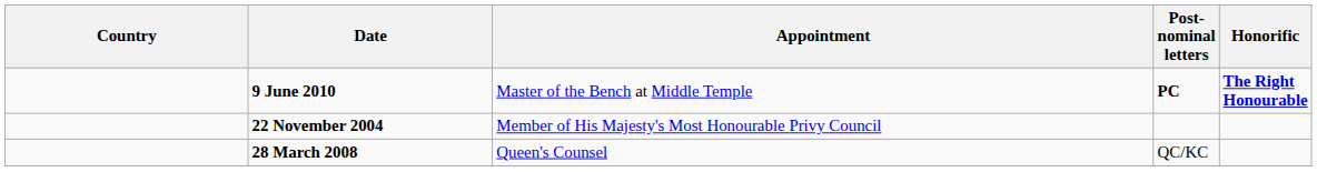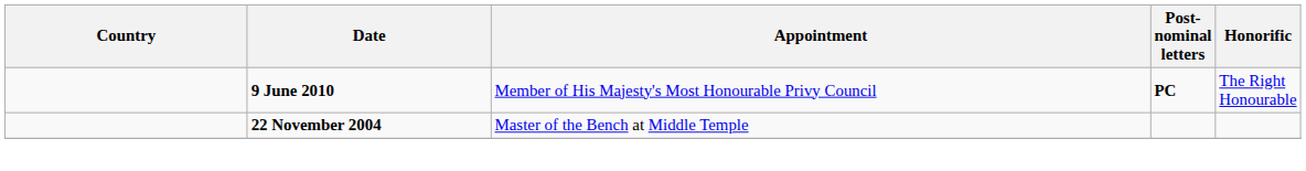 <table class="wikitable" style="width:100%;">
 <tr>
 <th style="width:20%;">Country</th>
 <th style="width:20%;">Date</th>
 <th style="width:55%;">Appointment</th>
 <th style="width:5%;">Post-nominal letters</th>
 <th style="width:5%;">Honorific</th>
 </tr>
 <tr>
 <td></td>
 <td><strong>9 June 2010</strong></td>
-<td><a href='#'>Master of the Bench</a> at <a href='#'>Middle Temple</a></td>
+<td><a href='#'>Member of His Majesty's Most Honourable Privy Council</a></td>
 <td><strong>PC</strong></td>
-<td><strong><a href='#'>The Right Honourable</a></strong></td>
+<td><a href='#'>The Right Honourable</a></td>
 </tr>
 <tr>
 <td></td>
 <td><strong>22 November 2004</strong></td>
-<td><a href='#'>Member of His Majesty's Most Honourable Privy Council</a></td>
+<td><a href='#'>Master of the Bench</a> at <a href='#'>Middle Temple</a></td>
 <td></td>
-<td></td>
-</tr>
-<tr>
-<td></td>
-<td><strong>28 March 2008</strong></td>
-<td><a href='#'>Queen's Counsel</a></td>
-<td>QC/KC</td>
 <td></td>
 </tr>
 <tr>
 </tr>
 </table>
